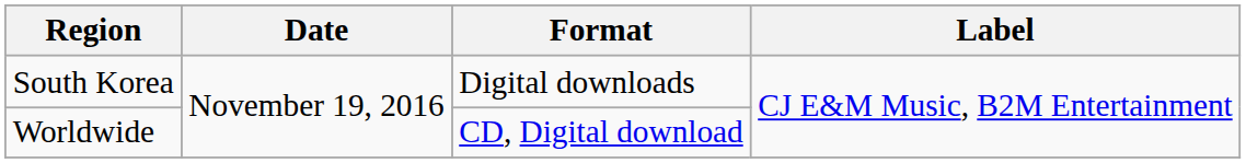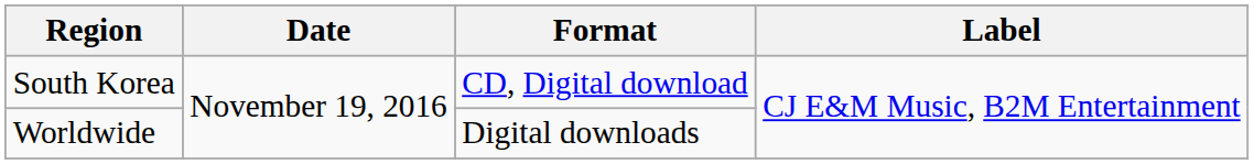 <table class="wikitable">
 <tr>
 <th>Region</th>
 <th>Date</th>
 <th>Format</th>
 <th>Label</th>
 </tr>
 <tr>
 <td>South Korea</td>
 <td rowspan="2">November 19, 2016</td>
-<td>Digital downloads</td>
+<td><a href='#'>CD</a>, <a href='#'>Digital download</a></td>
 <td rowspan="2"><a href='#'>CJ E&M Music</a>, <a href='#'>B2M Entertainment</a></td>
 </tr>
 <tr>
 <td>Worldwide</td>
-<td><a href='#'>CD</a>, <a href='#'>Digital download</a></td>
+<td>Digital downloads</td>
 </tr>
 </table>
